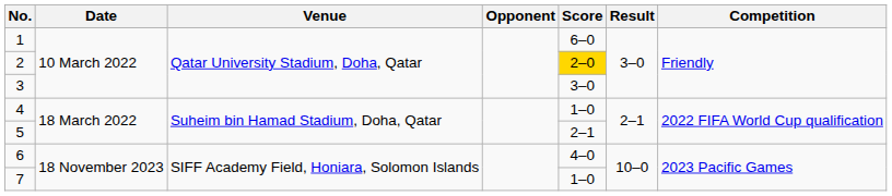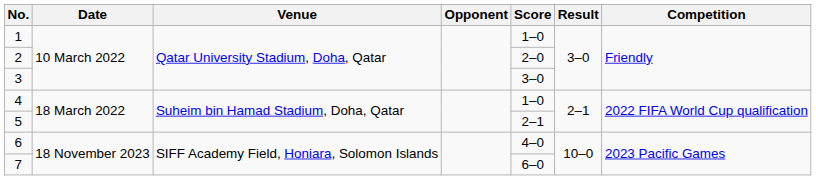 <table class="wikitable sortable">
 <tr>
 <th scope="col">No.</th>
 <th scope="col">Date</th>
 <th scope="col">Venue</th>
 <th scope="col">Opponent</th>
 <th scope="col">Score</th>
 <th scope="col">Result</th>
 <th scope="col">Competition</th>
 </tr>
 <tr>
 <td align="center">1</td>
 <td rowspan="3">10 March 2022</td>
 <td rowspan="3"><a href='#'>Qatar University Stadium</a>, <a href='#'>Doha</a>, Qatar</td>
 <td rowspan="3"></td>
-<td align="center">6–0</td>
+<td align="center">1–0</td>
 <td rowspan="3" style="text-align:center">3–0</td>
 <td rowspan="3"><a href='#'>Friendly</a></td>
 </tr>
 <tr>
 <td align="center">2</td>
-<td align="center" style="background: gold;">2–0</td>
+<td align="center">2–0</td>
 </tr>
 <tr>
 <td align="center">3</td>
 <td align="center">3–0</td>
 </tr>
 <tr>
 <td align="center">4</td>
 <td rowspan="2">18 March 2022</td>
 <td rowspan="2"><a href='#'>Suheim bin Hamad Stadium</a>, Doha, Qatar</td>
 <td rowspan="2"></td>
 <td align="center">1–0</td>
 <td rowspan="2" style="text-align:center">2–1</td>
 <td rowspan="2"><a href='#'>2022 FIFA World Cup qualification</a></td>
 </tr>
 <tr>
 <td align="center">5</td>
 <td align="center">2–1</td>
 </tr>
 <tr>
 <td align="center">6</td>
 <td rowspan="2">18 November 2023</td>
 <td rowspan="2">SIFF Academy Field, <a href='#'>Honiara</a>, Solomon Islands</td>
 <td rowspan="2"></td>
 <td align="center">4–0</td>
 <td rowspan="2" style="text-align:center">10–0</td>
 <td rowspan="2"><a href='#'>2023 Pacific Games</a></td>
 </tr>
 <tr>
 <td align="center">7</td>
-<td align="center">1–0</td>
+<td align="center">6–0</td>
 </tr>
 </table>
